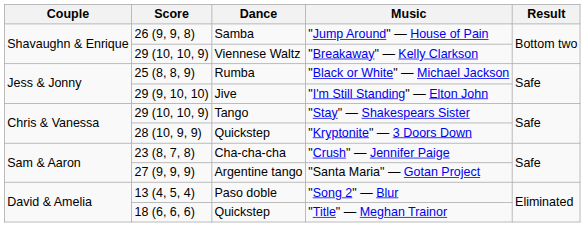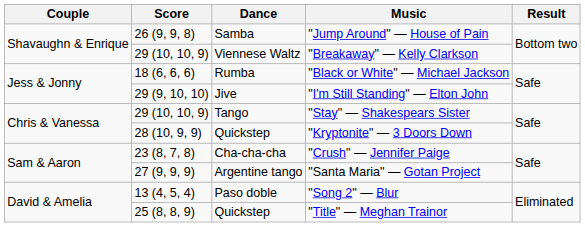 <table class="wikitable sortable">
 <tr>
 <th rowspan="1">Couple</th>
 <th colspan="1">Score</th>
 <th rowspan="1">Dance</th>
 <th rowspan="1">Music</th>
 <th rowspan="1">Result</th>
 </tr>
 <tr>
 <td rowspan=2>Shavaughn & Enrique</td>
 <td>26 (9, 9, 8)</td>
 <td>Samba</td>
 <td>"<a href='#'>Jump Around</a>" — <a href='#'>House of Pain</a></td>
 <td rowspan=2>Bottom two</td>
 </tr>
 <tr>
 <td>29 (10, 10, 9)</td>
 <td>Viennese Waltz</td>
 <td>"<a href='#'>Breakaway</a>" — <a href='#'>Kelly Clarkson</a></td>
 </tr>
 <tr>
 <td rowspan=2>Jess & Jonny</td>
-<td>25 (8, 8, 9)</td>
+<td>18 (6, 6, 6)</td>
 <td>Rumba</td>
 <td>"<a href='#'>Black or White</a>" — <a href='#'>Michael Jackson</a></td>
 <td rowspan=2>Safe</td>
 </tr>
 <tr>
 <td>29 (9, 10, 10)</td>
 <td>Jive</td>
 <td>"<a href='#'>I'm Still Standing</a>" — <a href='#'>Elton John</a></td>
 </tr>
 <tr>
 <td rowspan=2>Chris & Vanessa</td>
 <td>29 (10, 10, 9)</td>
 <td>Tango</td>
 <td>"<a href='#'>Stay</a>" — <a href='#'>Shakespears Sister</a></td>
 <td rowspan=2>Safe</td>
 </tr>
 <tr>
 <td>28 (10, 9, 9)</td>
 <td>Quickstep</td>
 <td>"<a href='#'>Kryptonite</a>" — <a href='#'>3 Doors Down</a></td>
 </tr>
 <tr>
 <td rowspan=2>Sam & Aaron</td>
 <td>23 (8, 7, 8)</td>
 <td>Cha-cha-cha</td>
 <td>"<a href='#'>Crush</a>" — <a href='#'>Jennifer Paige</a></td>
 <td rowspan=2>Safe</td>
 </tr>
 <tr>
 <td>27 (9, 9, 9)</td>
 <td>Argentine tango</td>
 <td>"Santa Maria" — <a href='#'>Gotan Project</a></td>
 </tr>
 <tr>
 <td rowspan=2>David & Amelia</td>
 <td>13 (4, 5, 4)</td>
 <td>Paso doble</td>
 <td>"<a href='#'>Song 2</a>" — <a href='#'>Blur</a></td>
 <td rowspan=2>Eliminated</td>
 </tr>
 <tr>
-<td>18 (6, 6, 6)</td>
+<td>25 (8, 8, 9)</td>
 <td>Quickstep</td>
 <td>"<a href='#'>Title</a>" — <a href='#'>Meghan Trainor</a></td>
 </tr>
 </table>
